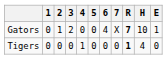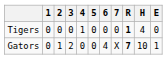 <table align = right border="2" cellpadding="4" cellspacing="0" style="margin: 1em 1em 1em 1em; background: #F9F9F9; border: 1px #aaa solid; border-collapse: collapse;">
 <tr align=center style="background: #F2F2F2;">
 <th></th>
 <th>1</th>
 <th>2</th>
 <th>3</th>
 <th>4</th>
 <th>5</th>
 <th>6</th>
 <th>7</th>
 <th>R</th>
 <th>H</th>
 <th>E</th>
 </tr>
 <tr align=center>
+<td>Tigers</td>
+<td>0</td>
+<td>0</td>
+<td>0</td>
+<td>1</td>
+<td>0</td>
+<td>0</td>
+<td>0</td>
+<td><strong>1</strong></td>
+<td>4</td>
+<td>0</td>
+</tr>
+<tr align=center>
 <td>Gators</td>
 <td>0</td>
 <td>1</td>
 <td>2</td>
 <td>0</td>
 <td>0</td>
 <td>4</td>
 <td>X</td>
 <td><strong>7</strong></td>
 <td>10</td>
 <td>1</td>
 </tr>
-<tr align=center>
-<td>Tigers</td>
-<td>0</td>
-<td>0</td>
-<td>0</td>
-<td>1</td>
-<td>0</td>
-<td>0</td>
-<td>0</td>
-<td><strong>1</strong></td>
-<td>4</td>
-<td>0</td>
-</tr>
 </table>
